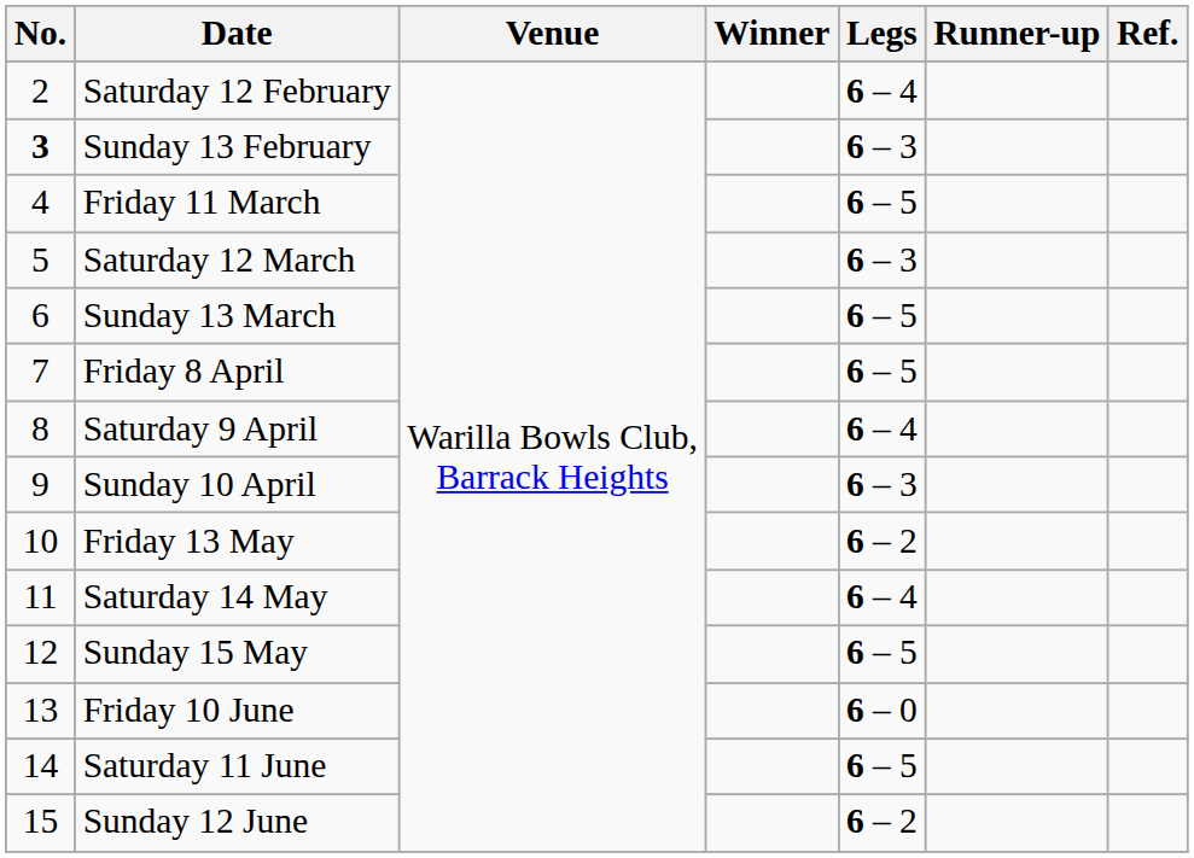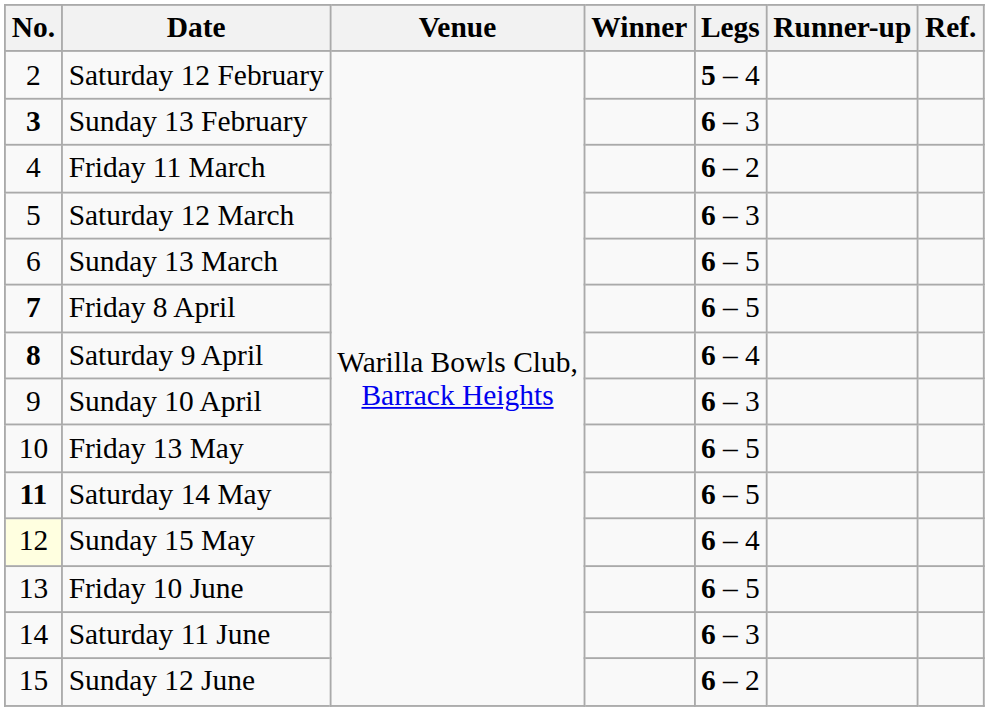 <table class="wikitable">
 <tr>
 <th>No.</th>
 <th>Date</th>
 <th>Venue</th>
 <th>Winner</th>
 <th>Legs</th>
 <th>Runner-up</th>
 <th>Ref.</th>
 </tr>
 <tr>
 <td align=center>2</td>
 <td align=left>Saturday 12 February</td>
 <td align="center" rowspan="14">Warilla Bowls Club,<br> <a href='#'>Barrack Heights</a></td>
 <td align="right"></td>
-<td align="center"><strong>6</strong> – 4</td>
+<td align="center"><strong>5</strong> – 4</td>
 <td></td>
 <td align="center"></td>
 </tr>
 <tr>
 <td align=center><strong>3</strong></td>
 <td align=left>Sunday 13 February</td>
 <td align="right"></td>
 <td align="center"><strong>6</strong> – 3</td>
 <td></td>
 <td align="center"></td>
 </tr>
 <tr>
 <td align=center>4</td>
 <td align=left>Friday 11 March</td>
 <td align="right"></td>
-<td align="center"><strong>6</strong> – 5</td>
+<td align="center"><strong>6</strong> – 2</td>
 <td></td>
 <td align="center"></td>
 </tr>
 <tr>
 <td align=center>5</td>
 <td align=left>Saturday 12 March</td>
 <td align="right"></td>
 <td align="center"><strong>6</strong> – 3</td>
 <td></td>
 <td align="center"></td>
 </tr>
 <tr>
 <td align=center>6</td>
 <td align=left>Sunday 13 March</td>
 <td align="right"></td>
 <td align="center"><strong>6</strong> – 5</td>
 <td></td>
 <td align="center"></td>
 </tr>
 <tr>
-<td align=center>7</td>
+<td align=center><strong>7</strong></td>
 <td align=left>Friday 8 April</td>
 <td align="right"></td>
 <td align="center"><strong>6</strong> – 5</td>
 <td></td>
 <td align="center"></td>
 </tr>
 <tr>
-<td align=center>8</td>
+<td align=center><strong>8</strong></td>
 <td align=left>Saturday 9 April</td>
 <td align="right"></td>
 <td align="center"><strong>6</strong> – 4</td>
 <td></td>
 <td align="center"></td>
 </tr>
 <tr>
 <td align=center>9</td>
 <td align=left>Sunday 10 April</td>
 <td align="right"></td>
 <td align="center"><strong>6</strong> – 3</td>
 <td></td>
 <td align="center"></td>
 </tr>
 <tr>
 <td align=center>10</td>
 <td align=left>Friday 13 May</td>
 <td align="right"></td>
-<td align="center"><strong>6</strong> – 2</td>
+<td align="center"><strong>6</strong> – 5</td>
 <td></td>
 <td align="center"></td>
 </tr>
 <tr>
-<td align=center>11</td>
+<td align=center><strong>11</strong></td>
 <td align=left>Saturday 14 May</td>
 <td align="right"></td>
-<td align="center"><strong>6</strong> – 4</td>
+<td align="center"><strong>6</strong> – 5</td>
 <td></td>
 <td align="center"></td>
 </tr>
 <tr>
-<td align=center>12</td>
+<td align=center style="background: lightyellow;">12</td>
 <td align=left>Sunday 15 May</td>
 <td align="right"></td>
-<td align="center"><strong>6</strong> – 5</td>
+<td align="center"><strong>6</strong> – 4</td>
 <td></td>
 <td align="center"></td>
 </tr>
 <tr>
 <td align=center>13</td>
 <td align=left>Friday 10 June</td>
 <td align="right"></td>
-<td align="center"><strong>6</strong> – 0</td>
+<td align="center"><strong>6</strong> – 5</td>
 <td></td>
 <td align="center"></td>
 </tr>
 <tr>
 <td align=center>14</td>
 <td align=left>Saturday 11 June</td>
 <td align="right"></td>
-<td align="center"><strong>6</strong> – 5</td>
+<td align="center"><strong>6</strong> – 3</td>
 <td></td>
 <td align="center"></td>
 </tr>
 <tr>
 <td align=center>15</td>
 <td align=left>Sunday 12 June</td>
 <td align="right"></td>
 <td align="center"><strong>6</strong> – 2</td>
 <td></td>
 <td align="center"></td>
 </tr>
 </table>
